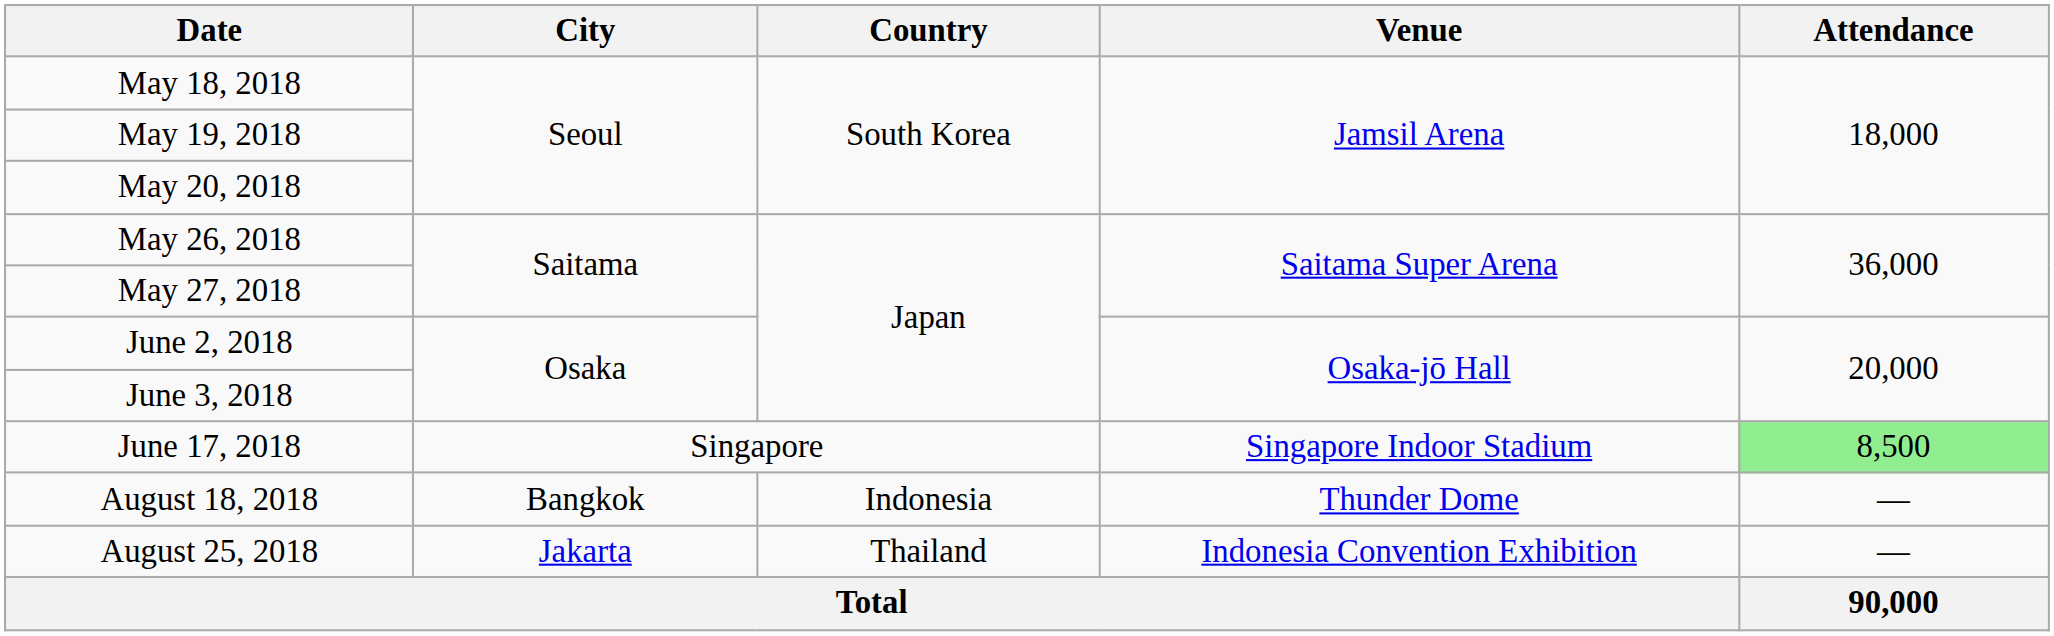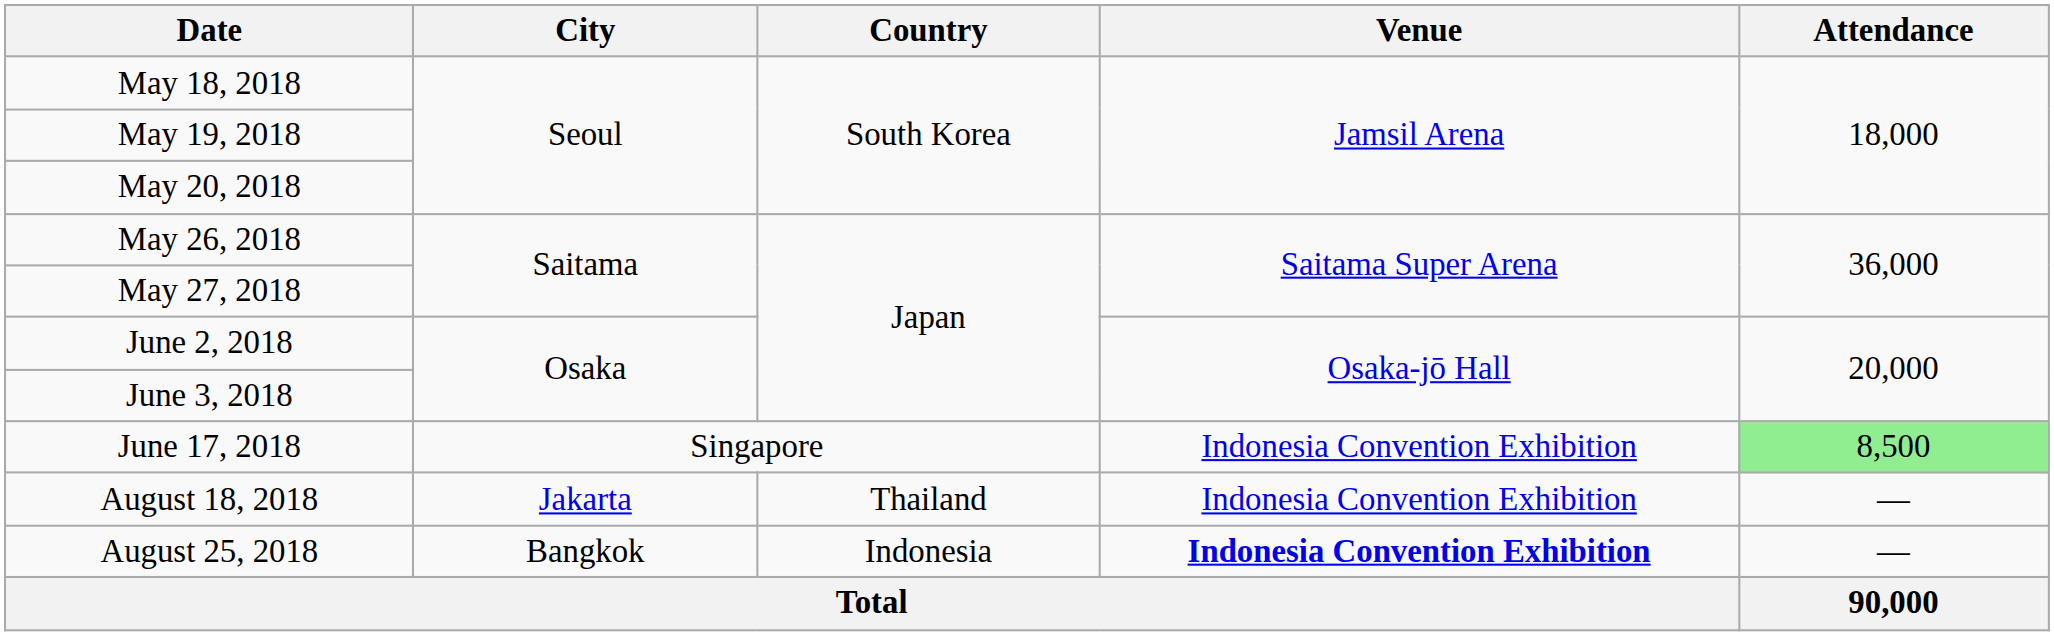 <table class="wikitable" style="text-align:center;">
 <tr>
 <th scope="col" style="width:12em;">Date</th>
 <th scope="col" style="width:10em;">City</th>
 <th scope="col" style="width:10em;">Country</th>
 <th scope="col" style="width:19em;">Venue</th>
 <th scope="col" style="width:9em;">Attendance</th>
 </tr>
 <tr>
 <td>May 18, 2018</td>
 <td rowspan="3">Seoul</td>
 <td rowspan="3">South Korea</td>
 <td rowspan="3"><a href='#'>Jamsil Arena</a></td>
 <td rowspan="3">18,000</td>
 </tr>
 <tr>
 <td>May 19, 2018</td>
 </tr>
 <tr>
 <td>May 20, 2018</td>
 </tr>
 <tr>
 <td>May 26, 2018</td>
 <td rowspan="2">Saitama</td>
 <td rowspan="4">Japan</td>
 <td rowspan="2"><a href='#'>Saitama Super Arena</a></td>
 <td rowspan="2">36,000</td>
 </tr>
 <tr>
 <td>May 27, 2018</td>
 </tr>
 <tr>
 <td>June 2, 2018</td>
 <td rowspan="2">Osaka</td>
 <td rowspan="2"><a href='#'>Osaka-jō Hall</a></td>
 <td rowspan="2">20,000</td>
 </tr>
 <tr>
 <td>June 3, 2018</td>
 </tr>
 <tr>
 <td>June 17, 2018</td>
 <td colspan="2">Singapore</td>
-<td><a href='#'>Singapore Indoor Stadium</a></td>
+<td><a href='#'>Indonesia Convention Exhibition</a></td>
 <td style="background: lightgreen;">8,500</td>
 </tr>
 <tr>
 <td>August 18, 2018</td>
-<td>Bangkok</td>
-<td>Indonesia</td>
-<td><a href='#'>Thunder Dome</a></td>
+<td><a href='#'>Jakarta</a></td>
+<td>Thailand</td>
+<td><a href='#'>Indonesia Convention Exhibition</a></td>
 <td>—</td>
 </tr>
 <tr>
 <td>August 25, 2018</td>
-<td><a href='#'>Jakarta</a></td>
-<td>Thailand</td>
-<td><a href='#'>Indonesia Convention Exhibition</a></td>
+<td>Bangkok</td>
+<td>Indonesia</td>
+<td><strong><a href='#'>Indonesia Convention Exhibition</a></strong></td>
 <td>—</td>
 </tr>
 <tr>
 <th colspan=4><strong>Total</strong></th>
 <th>90,000</th>
 </tr>
 </table>
